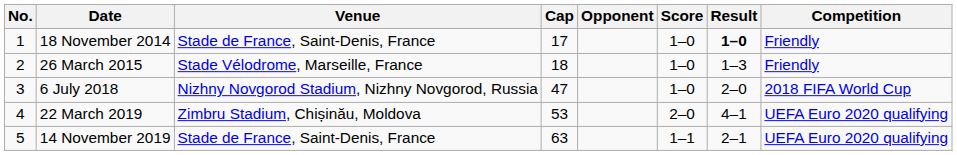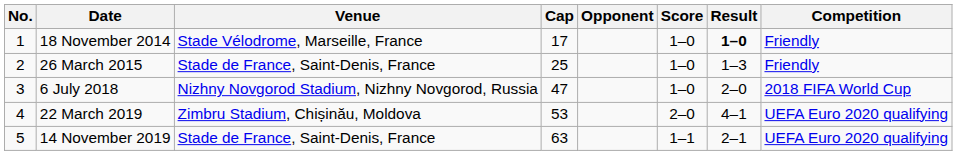 <table class="wikitable sortable">
 <tr>
 <th scope="col">No.</th>
 <th scope="col">Date</th>
 <th scope="col">Venue</th>
 <th scope="col">Cap</th>
 <th scope="col">Opponent</th>
 <th scope="col">Score</th>
 <th scope="col">Result</th>
 <th scope="col">Competition</th>
 </tr>
 <tr>
 <td align="center">1</td>
 <td>18 November 2014</td>
-<td><a href='#'>Stade de France</a>, Saint-Denis, France</td>
+<td><a href='#'>Stade Vélodrome</a>, Marseille, France</td>
 <td align="center">17</td>
 <td></td>
 <td align="center">1–0</td>
 <td align="center"><strong>1–0</strong></td>
 <td><a href='#'>Friendly</a></td>
 </tr>
 <tr>
 <td align="center">2</td>
 <td>26 March 2015</td>
-<td><a href='#'>Stade Vélodrome</a>, Marseille, France</td>
-<td align="center">18</td>
+<td><a href='#'>Stade de France</a>, Saint-Denis, France</td>
+<td align="center">25</td>
 <td></td>
 <td align="center">1–0</td>
 <td align="center">1–3</td>
 <td><a href='#'>Friendly</a></td>
 </tr>
 <tr>
 <td align="center">3</td>
 <td>6 July 2018</td>
 <td><a href='#'>Nizhny Novgorod Stadium</a>, Nizhny Novgorod, Russia</td>
 <td align="center">47</td>
 <td></td>
 <td align="center">1–0</td>
 <td align="center">2–0</td>
 <td><a href='#'>2018 FIFA World Cup</a></td>
 </tr>
 <tr>
 <td align="center">4</td>
 <td>22 March 2019</td>
 <td><a href='#'>Zimbru Stadium</a>, Chișinău, Moldova</td>
 <td align="center">53</td>
 <td></td>
 <td align="center">2–0</td>
 <td align="center">4–1</td>
 <td><a href='#'>UEFA Euro 2020 qualifying</a></td>
 </tr>
 <tr>
 <td align="center">5</td>
 <td>14 November 2019</td>
 <td><a href='#'>Stade de France</a>, Saint-Denis, France</td>
 <td align="center">63</td>
 <td></td>
 <td align="center">1–1</td>
 <td align="center">2–1</td>
 <td><a href='#'>UEFA Euro 2020 qualifying</a></td>
 </tr>
 </table>
